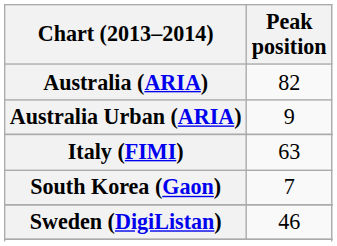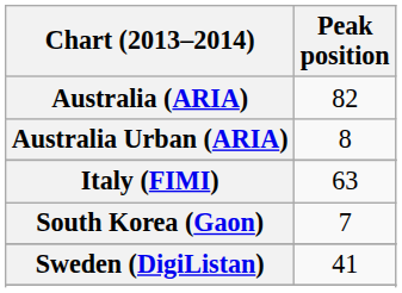 <table class="wikitable sortable plainrowheaders" style="text-align:center;">
 <tr>
 <th scope="col">Chart (2013–2014)</th>
 <th scope="col">Peak<br>position</th>
 </tr>
 <tr>
 <th scope="row">Australia (<a href='#'>ARIA</a>)</th>
 <td>82</td>
 </tr>
 <tr>
 <th scope="row">Australia Urban (<a href='#'>ARIA</a>)</th>
-<td>9</td>
+<td>8</td>
 </tr>
 <tr>
 </tr>
 <tr>
 </tr>
 <tr>
 <th scope="row">Italy (<a href='#'>FIMI</a>)</th>
 <td>63</td>
 </tr>
 <tr>
 <th scope="row">South Korea (<a href='#'>Gaon</a>)</th>
 <td>7</td>
 </tr>
 <tr>
 </tr>
 <tr>
 <th scope="row">Sweden (<a href='#'>DigiListan</a>)</th>
-<td align="center">46</td>
+<td align="center">41</td>
 </tr>
 <tr>
 </tr>
 <tr>
 </tr>
 <tr>
 </tr>
 </table>
